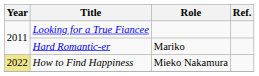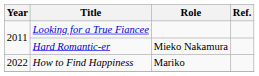 <table class="wikitable">
 <tr>
 <th>Year</th>
 <th>Title</th>
 <th>Role</th>
 <th>Ref.</th>
 </tr>
 <tr>
 <td rowspan="2">2011</td>
 <td><em><a href='#'>Looking for a True Fiancee</a></em></td>
 <td></td>
 <td></td>
 </tr>
 <tr>
 <td><em><a href='#'>Hard Romantic-er</a></em></td>
-<td>Mariko</td>
+<td>Mieko Nakamura</td>
 <td></td>
 </tr>
 <tr>
-<td style="background: khaki;">2022</td>
+<td>2022</td>
 <td><em>How to Find Happiness</em></td>
-<td>Mieko Nakamura</td>
+<td>Mariko</td>
 <td></td>
 </tr>
 <tr>
 </tr>
 </table>
